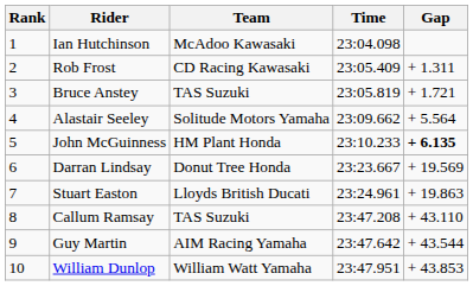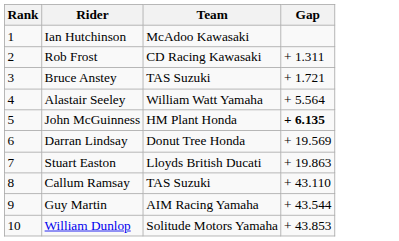 <table class="wikitable">
 <tr style="background:#efefef;">
 <th>Rank</th>
 <th>Rider</th>
 <th>Team</th>
-<th>Time</th>
 <th>Gap</th>
 </tr>
 <tr>
 <td>1</td>
 <td>Ian Hutchinson</td>
 <td>McAdoo Kawasaki</td>
-<td>23:04.098</td>
 <td></td>
 </tr>
 <tr>
 <td>2</td>
 <td>Rob Frost</td>
 <td>CD Racing Kawasaki</td>
-<td>23:05.409</td>
 <td>+ 1.311</td>
 </tr>
 <tr>
 <td>3</td>
 <td>Bruce Anstey</td>
 <td>TAS Suzuki</td>
-<td>23:05.819</td>
 <td>+ 1.721</td>
 </tr>
 <tr>
 <td>4</td>
 <td>Alastair Seeley</td>
-<td>Solitude Motors Yamaha</td>
-<td>23:09.662</td>
+<td>William Watt Yamaha</td>
 <td>+ 5.564</td>
 </tr>
 <tr>
 <td>5</td>
 <td>John McGuinness</td>
 <td>HM Plant Honda</td>
-<td>23:10.233</td>
 <td><strong>+ 6.135</strong></td>
 </tr>
 <tr>
 <td>6</td>
 <td>Darran Lindsay</td>
 <td>Donut Tree Honda</td>
-<td>23:23.667</td>
 <td>+ 19.569</td>
 </tr>
 <tr>
 <td>7</td>
 <td>Stuart Easton</td>
 <td>Lloyds British Ducati</td>
-<td>23:24.961</td>
 <td>+ 19.863</td>
 </tr>
 <tr>
 <td>8</td>
 <td>Callum Ramsay</td>
 <td>TAS Suzuki</td>
-<td>23:47.208</td>
 <td>+ 43.110</td>
 </tr>
 <tr>
 <td>9</td>
 <td>Guy Martin</td>
 <td>AIM Racing Yamaha</td>
-<td>23:47.642</td>
 <td>+ 43.544</td>
 </tr>
 <tr>
 <td>10</td>
 <td><a href='#'>William Dunlop</a></td>
-<td>William Watt Yamaha</td>
-<td>23:47.951</td>
+<td>Solitude Motors Yamaha</td>
 <td>+ 43.853</td>
 </tr>
 </table>
